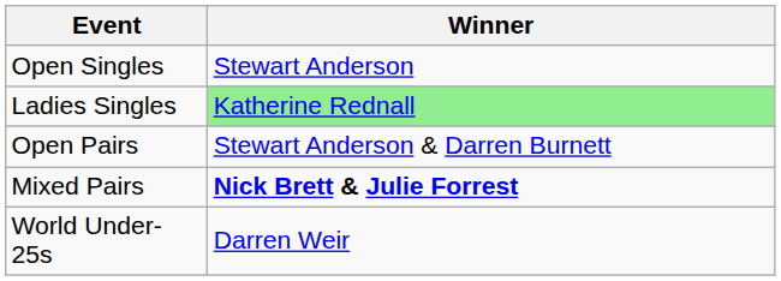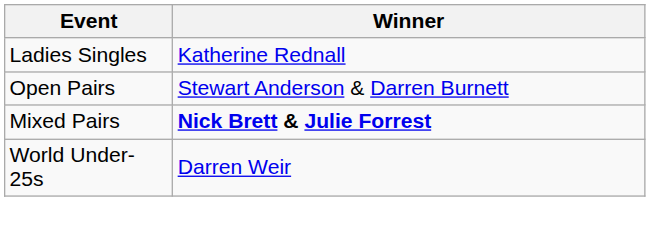 <table class="wikitable" style="font-size: 100%">
 <tr>
 <th width=120>Event</th>
 <th width=350>Winner</th>
 </tr>
 <tr>
-<td>Open Singles</td>
-<td> <a href='#'>Stewart Anderson</a></td>
-</tr>
-<tr>
 <td>Ladies Singles</td>
-<td style="background: lightgreen;"> <a href='#'>Katherine Rednall</a></td>
+<td> <a href='#'>Katherine Rednall</a></td>
 </tr>
 <tr>
 <td>Open Pairs</td>
 <td> <a href='#'>Stewart Anderson</a> & <a href='#'>Darren Burnett</a></td>
 </tr>
 <tr>
 <td>Mixed Pairs</td>
 <td><strong> <a href='#'>Nick Brett</a> &  <a href='#'>Julie Forrest</a></strong></td>
 </tr>
 <tr>
 <td>World Under-25s</td>
 <td> <a href='#'>Darren Weir</a></td>
 </tr>
 </table>
